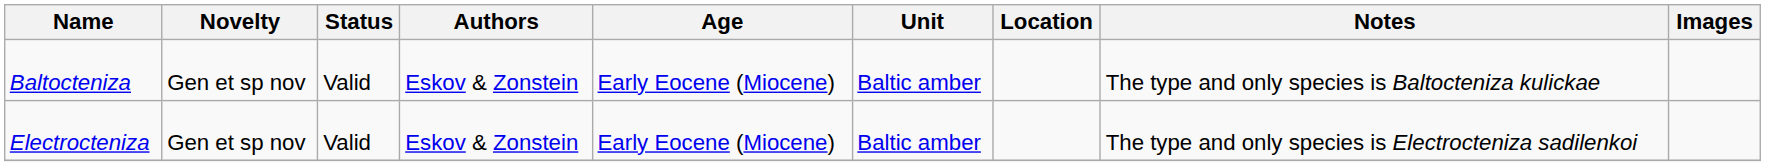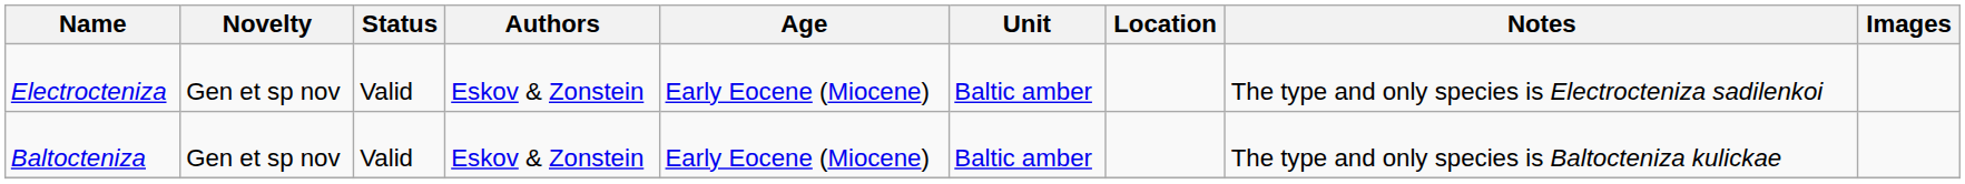 <table class="wikitable sortable" align="center" width="100%">
 <tr>
 <th>Name</th>
 <th>Novelty</th>
 <th>Status</th>
 <th>Authors</th>
 <th>Age</th>
 <th>Unit</th>
 <th>Location</th>
 <th>Notes</th>
 <th>Images</th>
 </tr>
 <tr>
+<td><br><em><a href='#'>Electrocteniza</a></em></td>
+<td><br>Gen et sp nov</td>
+<td><br>Valid</td>
+<td><br><a href='#'>Eskov</a> & <a href='#'>Zonstein</a></td>
+<td><br><a href='#'>Early Eocene</a> (<a href='#'>Miocene</a>)</td>
+<td><br><a href='#'>Baltic amber</a></td>
+<td><br></td>
+<td><br>The type and only species is <em>Electrocteniza sadilenkoi</em></td>
+<td></td>
+</tr>
+<tr>
 <td><br><em><a href='#'>Baltocteniza</a></em></td>
 <td><br>Gen et sp nov</td>
 <td><br>Valid</td>
 <td><br><a href='#'>Eskov</a> & <a href='#'>Zonstein</a></td>
 <td><br><a href='#'>Early Eocene</a> (<a href='#'>Miocene</a>)</td>
 <td><br><a href='#'>Baltic amber</a></td>
 <td><br></td>
 <td><br>The type and only species is <em>Baltocteniza kulickae</em></td>
 <td></td>
 </tr>
 <tr>
-<td><br><em><a href='#'>Electrocteniza</a></em></td>
-<td><br>Gen et sp nov</td>
-<td><br>Valid</td>
-<td><br><a href='#'>Eskov</a> & <a href='#'>Zonstein</a></td>
-<td><br><a href='#'>Early Eocene</a> (<a href='#'>Miocene</a>)</td>
-<td><br><a href='#'>Baltic amber</a></td>
-<td><br></td>
-<td><br>The type and only species is <em>Electrocteniza sadilenkoi</em></td>
-<td></td>
-</tr>
-<tr>
 </tr>
 </table>
